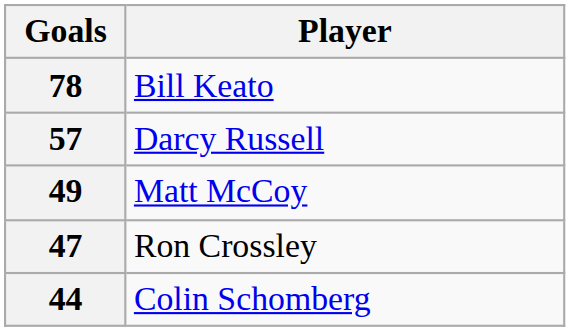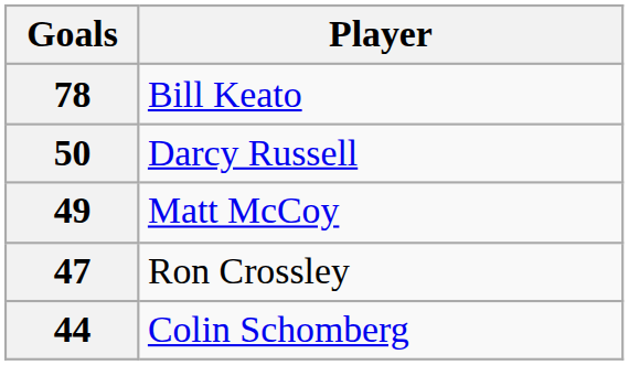 <table class="wikitable" style="text-align:left;">
 <tr>
 <th width=50>Goals</th>
 <th width=200>Player</th>
 </tr>
 <tr>
 <th>78</th>
 <td> <a href='#'>Bill Keato</a></td>
 </tr>
 <tr>
-<th>57</th>
+<th>50</th>
 <td> <a href='#'>Darcy Russell</a></td>
 </tr>
 <tr>
 <th>49</th>
 <td> <a href='#'>Matt McCoy</a></td>
 </tr>
 <tr>
 <th>47</th>
 <td> Ron Crossley</td>
 </tr>
 <tr>
 <th>44</th>
 <td> <a href='#'>Colin Schomberg</a></td>
 </tr>
 </table>
